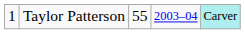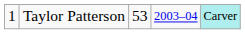 <table class="wikitable">
 <tr>
 </tr>
 <tr>
 <td>1</td>
 <td>Taylor Patterson</td>
-<td>55</td>
+<td>53</td>
 <td style="font-size:80%;"><a href='#'>2003–04</a></td>
 <td style="background: paleturquoise; font-size:80%;">Carver</td>
 </tr>
 </table>
